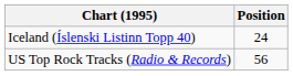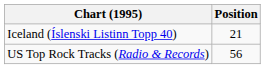 <table class="wikitable sortable">
 <tr>
 <th>Chart (1995)</th>
 <th>Position</th>
 </tr>
 <tr>
 <td>Iceland (<a href='#'>Íslenski Listinn Topp 40</a>)</td>
-<td align="center">24</td>
+<td align="center">21</td>
 </tr>
 <tr>
 <td>US Top Rock  Tracks (<em><a href='#'>Radio & Records</a></em>)</td>
 <td align="center">56</td>
 </tr>
 </table>
